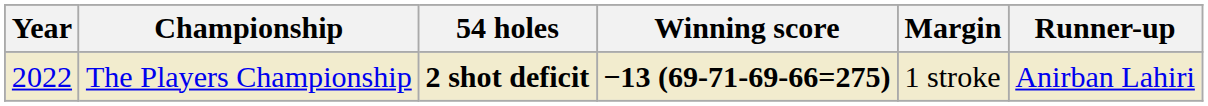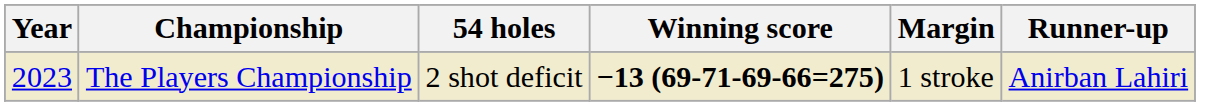 <table class="wikitable">
 <tr>
 <th>Year</th>
 <th>Championship</th>
 <th>54 holes</th>
 <th>Winning score</th>
 <th>Margin</th>
 <th>Runner-up</th>
 </tr>
 <tr style="background:#f2ecce;">
-<td><a href='#'>2022</a></td>
+<td><a href='#'>2023</a></td>
 <td><a href='#'>The Players Championship</a></td>
-<td><strong>2 shot deficit</strong></td>
+<td>2 shot deficit</td>
 <td><strong>−13 (69-71-69-66=275)</strong></td>
 <td>1 stroke</td>
 <td> <a href='#'>Anirban Lahiri</a></td>
 </tr>
 </table>
